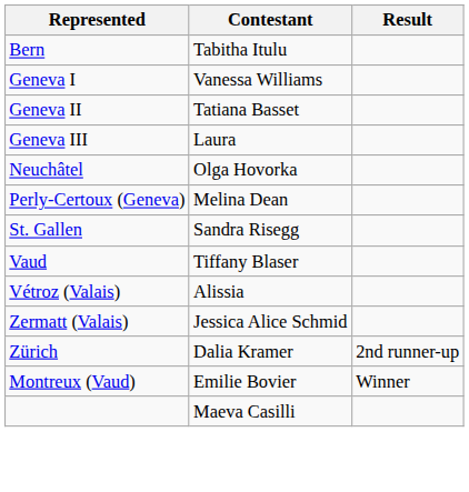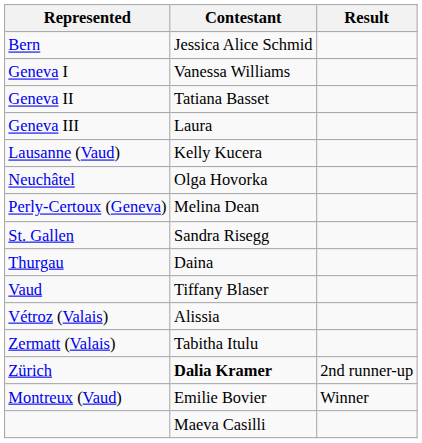 <table class="wikitable col3center" style="font-size: 95%;">
 <tr>
 <th>Represented</th>
 <th>Contestant</th>
 <th>Result</th>
 </tr>
 <tr>
 <td><a href='#'>Bern</a></td>
-<td>Tabitha Itulu</td>
+<td>Jessica Alice Schmid</td>
 <td></td>
 </tr>
 <tr>
 <td><a href='#'>Geneva</a> I</td>
 <td>Vanessa Williams</td>
 <td></td>
 </tr>
 <tr>
 <td><a href='#'>Geneva</a> II</td>
 <td>Tatiana Basset</td>
 <td></td>
 </tr>
 <tr>
 <td><a href='#'>Geneva</a> III</td>
 <td>Laura</td>
 <td></td>
 </tr>
 <tr>
+<td><a href='#'>Lausanne</a> (<a href='#'>Vaud</a>)</td>
+<td>Kelly Kucera</td>
+<td></td>
+</tr>
+<tr>
 <td><a href='#'>Neuchâtel</a></td>
 <td>Olga Hovorka</td>
 <td></td>
 </tr>
 <tr>
 <td><a href='#'>Perly-Certoux</a> (<a href='#'>Geneva</a>)</td>
 <td>Melina Dean</td>
 <td></td>
 </tr>
 <tr>
 <td><a href='#'>St. Gallen</a></td>
 <td>Sandra Risegg</td>
 <td></td>
 </tr>
 <tr>
+<td><a href='#'>Thurgau</a></td>
+<td>Daina</td>
+<td></td>
+</tr>
+<tr>
 <td><a href='#'>Vaud</a></td>
 <td>Tiffany Blaser</td>
 <td></td>
 </tr>
 <tr>
 <td><a href='#'>Vétroz</a> (<a href='#'>Valais</a>)</td>
 <td>Alissia</td>
 <td></td>
 </tr>
 <tr>
 <td><a href='#'>Zermatt</a> (<a href='#'>Valais</a>)</td>
-<td>Jessica Alice Schmid</td>
+<td>Tabitha Itulu</td>
 <td></td>
 </tr>
 <tr>
 <td><a href='#'>Zürich</a></td>
-<td>Dalia Kramer</td>
+<td><strong>Dalia Kramer</strong></td>
 <td>2nd runner-up</td>
 </tr>
 <tr>
 <td><a href='#'>Montreux</a> (<a href='#'>Vaud</a>)</td>
 <td>Emilie Bovier</td>
 <td>Winner</td>
 </tr>
 <tr>
 <td></td>
 <td>Maeva Casilli</td>
 </tr>
 </table>
